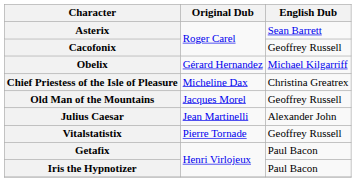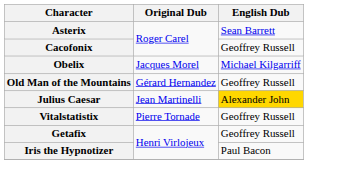 <table class="wikitable">
 <tr>
 <th>Character</th>
 <th>Original Dub</th>
 <th>English Dub</th>
 </tr>
 <tr>
 <th>Asterix</th>
 <td rowspan="2"><a href='#'>Roger Carel</a></td>
 <td><a href='#'>Sean Barrett</a></td>
 </tr>
 <tr>
 <th>Cacofonix</th>
 <td>Geoffrey Russell</td>
 </tr>
 <tr>
 <th>Obelix</th>
-<td><a href='#'>Gérard Hernandez</a></td>
+<td><a href='#'>Jacques Morel</a></td>
 <td><a href='#'>Michael Kilgarriff</a></td>
 </tr>
 <tr>
-<th>Chief Priestess of the Isle of Pleasure</th>
-<td><a href='#'>Micheline Dax</a></td>
-<td>Christina Greatrex</td>
-</tr>
-<tr>
 <th>Old Man of the Mountains</th>
-<td><a href='#'>Jacques Morel</a></td>
+<td><a href='#'>Gérard Hernandez</a></td>
 <td>Geoffrey Russell</td>
 </tr>
 <tr>
 <th>Julius Caesar</th>
 <td><a href='#'>Jean Martinelli</a></td>
-<td>Alexander John</td>
+<td style="background: gold;">Alexander John</td>
 </tr>
 <tr>
 <th>Vitalstatistix</th>
 <td><a href='#'>Pierre Tornade</a></td>
 <td>Geoffrey Russell</td>
 </tr>
 <tr>
 <th>Getafix</th>
 <td rowspan="2"><a href='#'>Henri Virlojeux</a></td>
-<td>Paul Bacon</td>
+<td>Geoffrey Russell</td>
 </tr>
 <tr>
 <th>Iris the Hypnotizer</th>
 <td>Paul Bacon</td>
 </tr>
 <tr>
 </tr>
 </table>
